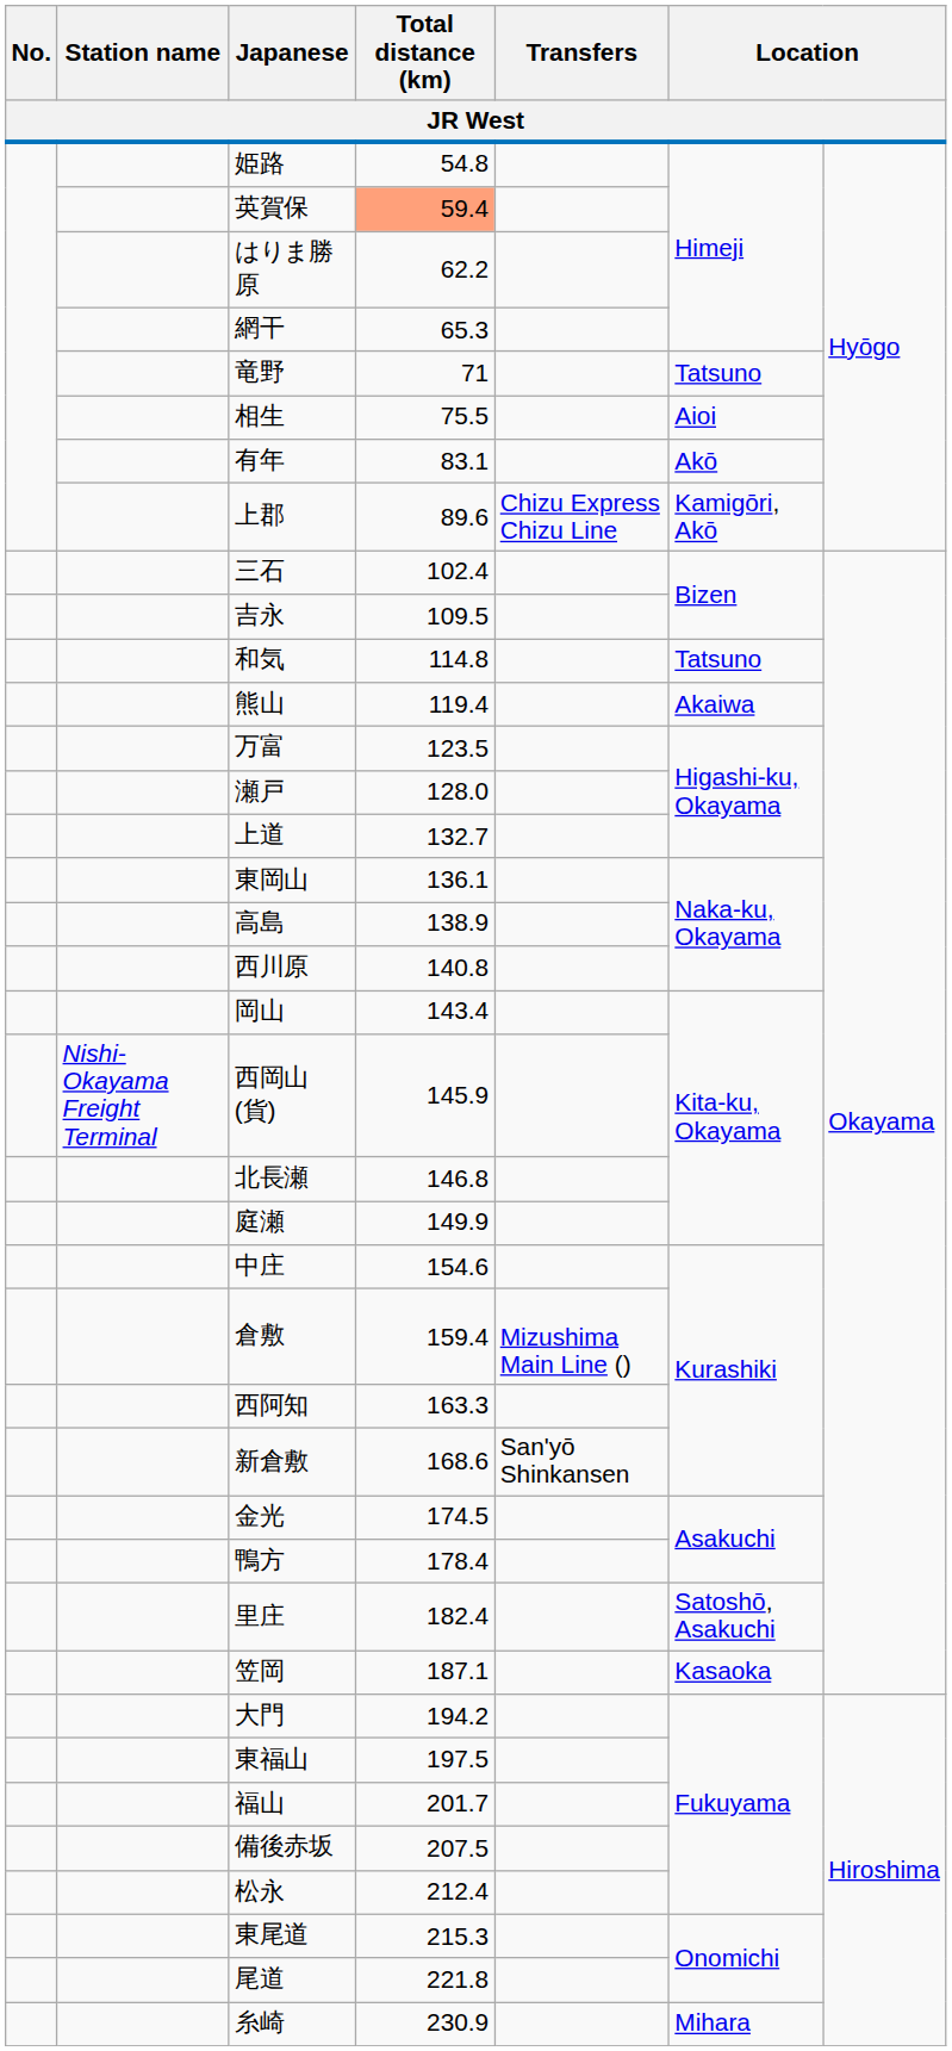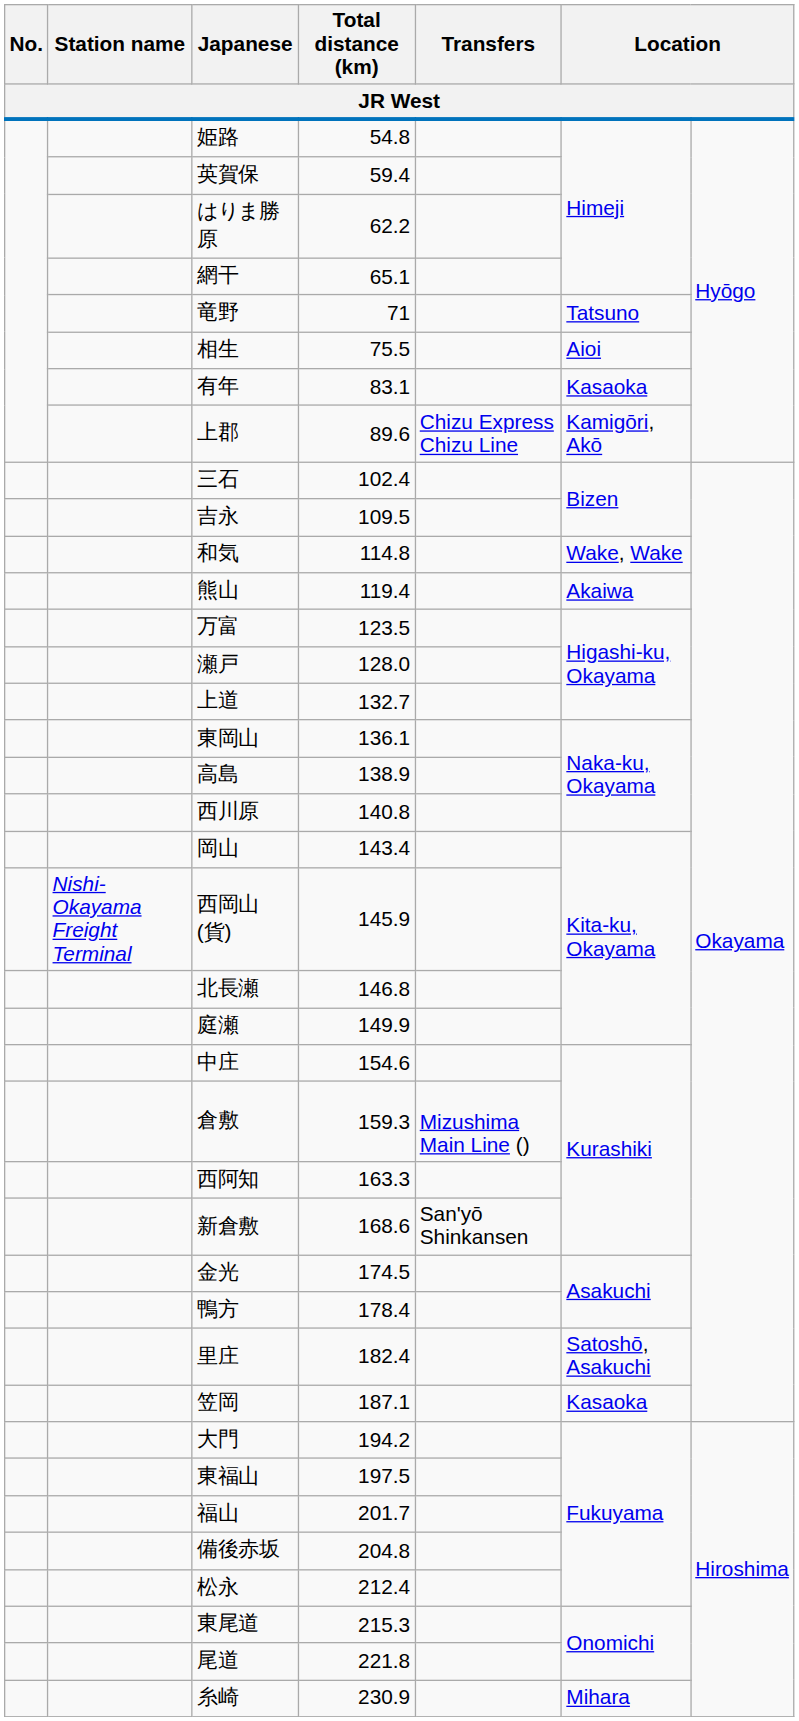 <table class="wikitable">
 <tr>
 <th>No.</th>
 <th>Station name</th>
 <th>Japanese</th>
 <th>Total distance (km)</th>
 <th>Transfers</th>
 <th colspan=2>Location</th>
 </tr>
 <tr>
 <th colspan="7" style="border-bottom:3px solid #0073bc" align="center">JR West</th>
 </tr>
 <tr>
 <td rowspan=8></td>
 <td></td>
 <td>姫路</td>
 <td align=right>54.8</td>
 <td></td>
 <td rowspan=4><a href='#'>Himeji</a></td>
 <td rowspan=8><a href='#'>Hyōgo</a></td>
 </tr>
 <tr>
 <td></td>
 <td>英賀保</td>
-<td align=right style="background: lightsalmon;">59.4</td>
+<td align=right>59.4</td>
 <td></td>
 </tr>
 <tr>
 <td></td>
 <td>はりま勝原</td>
 <td align=right>62.2</td>
 <td></td>
 </tr>
 <tr>
 <td></td>
 <td>網干</td>
-<td align=right>65.3</td>
+<td align=right>65.1</td>
 <td></td>
 </tr>
 <tr>
 <td></td>
 <td>竜野</td>
 <td align=right>71</td>
 <td></td>
 <td><a href='#'>Tatsuno</a></td>
 </tr>
 <tr>
 <td></td>
 <td>相生</td>
 <td align=right>75.5</td>
 <td><br> </td>
 <td><a href='#'>Aioi</a></td>
 </tr>
 <tr>
 <td></td>
 <td>有年</td>
 <td align=right>83.1</td>
 <td></td>
-<td><a href='#'>Akō</a></td>
+<td><a href='#'>Kasaoka</a></td>
 </tr>
 <tr>
 <td></td>
 <td>上郡</td>
 <td align=right>89.6</td>
 <td><a href='#'>Chizu Express Chizu Line</a></td>
 <td><a href='#'>Kamigōri</a>, <a href='#'>Akō</a></td>
 </tr>
 <tr>
 <td></td>
 <td></td>
 <td>三石</td>
 <td align=right>102.4</td>
 <td></td>
 <td rowspan=2><a href='#'>Bizen</a></td>
 <td rowspan=22><a href='#'>Okayama</a></td>
 </tr>
 <tr>
 <td></td>
 <td></td>
 <td>吉永</td>
 <td align=right>109.5</td>
 <td></td>
 </tr>
 <tr>
 <td></td>
 <td></td>
 <td>和気</td>
 <td align=right>114.8</td>
 <td></td>
-<td><a href='#'>Tatsuno</a></td>
+<td><a href='#'>Wake</a>, <a href='#'>Wake</a></td>
 </tr>
 <tr>
 <td></td>
 <td></td>
 <td>熊山</td>
 <td align=right>119.4</td>
 <td></td>
 <td><a href='#'>Akaiwa</a></td>
 </tr>
 <tr>
 <td></td>
 <td></td>
 <td>万富</td>
 <td align=right>123.5</td>
 <td></td>
 <td rowspan=3><a href='#'>Higashi-ku, Okayama</a></td>
 </tr>
 <tr>
 <td></td>
 <td></td>
 <td>瀬戸</td>
 <td align=right>128.0</td>
 <td></td>
 </tr>
 <tr>
 <td></td>
 <td></td>
 <td>上道</td>
 <td align=right>132.7</td>
 <td></td>
 </tr>
 <tr>
 <td></td>
 <td></td>
 <td>東岡山</td>
 <td align=right>136.1</td>
 <td> </td>
 <td rowspan=3><a href='#'>Naka-ku, Okayama</a></td>
 </tr>
 <tr>
 <td></td>
 <td></td>
 <td>高島</td>
 <td align=right>138.9</td>
 <td></td>
 </tr>
 <tr>
 <td></td>
 <td></td>
 <td>西川原</td>
 <td align=right>140.8</td>
 <td></td>
 </tr>
 <tr>
 <td> <br> </td>
 <td></td>
 <td>岡山</td>
 <td align=right>143.4</td>
 <td></td>
 <td rowspan="4"><a href='#'>Kita-ku, Okayama</a></td>
 </tr>
 <tr>
 <td></td>
 <td><em><a href='#'>Nishi-Okayama Freight Terminal</a></em></td>
 <td>西岡山(貨)</td>
 <td align=right>145.9</td>
 <td></td>
 </tr>
 <tr>
 <td></td>
 <td></td>
 <td>北長瀬</td>
 <td align=right>146.8</td>
 <td></td>
 </tr>
 <tr>
 <td></td>
 <td></td>
 <td>庭瀬</td>
 <td align=right>149.9</td>
 <td></td>
 </tr>
 <tr>
 <td></td>
 <td></td>
 <td>中庄</td>
 <td align=right>154.6</td>
 <td></td>
 <td rowspan=4><a href='#'>Kurashiki</a></td>
 </tr>
 <tr>
 <td></td>
 <td></td>
 <td>倉敷</td>
-<td align=right>159.4</td>
+<td align=right>159.3</td>
 <td> <br><a href='#'>Mizushima Main Line</a> ()</td>
 </tr>
 <tr>
 <td></td>
 <td></td>
 <td>西阿知</td>
 <td align=right>163.3</td>
 <td></td>
 </tr>
 <tr>
 <td></td>
 <td></td>
 <td>新倉敷</td>
 <td align=right>168.6</td>
 <td> San'yō Shinkansen</td>
 </tr>
 <tr>
 <td></td>
 <td></td>
 <td>金光</td>
 <td align=right>174.5</td>
 <td></td>
 <td rowspan=2><a href='#'>Asakuchi</a></td>
 </tr>
 <tr>
 <td></td>
 <td></td>
 <td>鴨方</td>
 <td align=right>178.4</td>
 <td></td>
 </tr>
 <tr>
 <td></td>
 <td></td>
 <td>里庄</td>
 <td align=right>182.4</td>
 <td></td>
 <td><a href='#'>Satoshō</a>, <a href='#'>Asakuchi</a></td>
 </tr>
 <tr>
 <td></td>
 <td></td>
 <td>笠岡</td>
 <td align=right>187.1</td>
 <td></td>
 <td><a href='#'>Kasaoka</a></td>
 </tr>
 <tr>
 <td></td>
 <td></td>
 <td>大門</td>
 <td align=right>194.2</td>
 <td></td>
 <td rowspan=5><a href='#'>Fukuyama</a></td>
 <td rowspan=8><a href='#'>Hiroshima</a></td>
 </tr>
 <tr>
 <td></td>
 <td></td>
 <td>東福山</td>
 <td align=right>197.5</td>
 <td></td>
 </tr>
 <tr>
 <td> <br> </td>
 <td></td>
 <td>福山</td>
 <td align=right>201.7</td>
 <td><br> </td>
 </tr>
 <tr>
 <td></td>
 <td></td>
 <td>備後赤坂</td>
-<td align=right>207.5</td>
+<td align=right>204.8</td>
 <td></td>
 </tr>
 <tr>
 <td></td>
 <td></td>
 <td>松永</td>
 <td align=right>212.4</td>
 <td></td>
 </tr>
 <tr>
 <td></td>
 <td></td>
 <td>東尾道</td>
 <td align=right>215.3</td>
 <td></td>
 <td rowspan=2><a href='#'>Onomichi</a></td>
 </tr>
 <tr>
 <td></td>
 <td></td>
 <td>尾道</td>
 <td align=right>221.8</td>
 <td></td>
 </tr>
 <tr>
 <td> <br> </td>
 <td></td>
 <td>糸崎</td>
 <td align=right>230.9</td>
 <td></td>
 <td><a href='#'>Mihara</a></td>
 </tr>
 </table>
